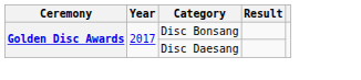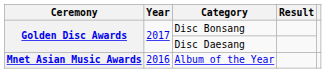 <table class="wikitable sortable plainrowheaders">
 <tr>
 <th scope="col">Ceremony</th>
 <th scope="col">Year</th>
 <th scope="col">Category</th>
 <th scope="col">Result</th>
 <th scope="col" class="unsortable"></th>
 </tr>
 <tr>
 <th scope="row" rowspan="2"><a href='#'>Golden Disc Awards</a></th>
 <td style="text-align:center" rowspan="2"><a href='#'>2017</a></td>
 <td>Disc Bonsang</td>
 <td></td>
 <td style="text-align:center" rowspan="2"></td>
 </tr>
 <tr>
 <td>Disc Daesang</td>
 <td></td>
 </tr>
+<tr>
+<th scope="row"><a href='#'>Mnet Asian Music Awards</a></th>
+<td style="text-align:center"><a href='#'>2016</a></td>
+<td><a href='#'>Album of the Year</a></td>
+<td></td>
+<td style="text-align:center"></td>
+</tr>
 </table>
